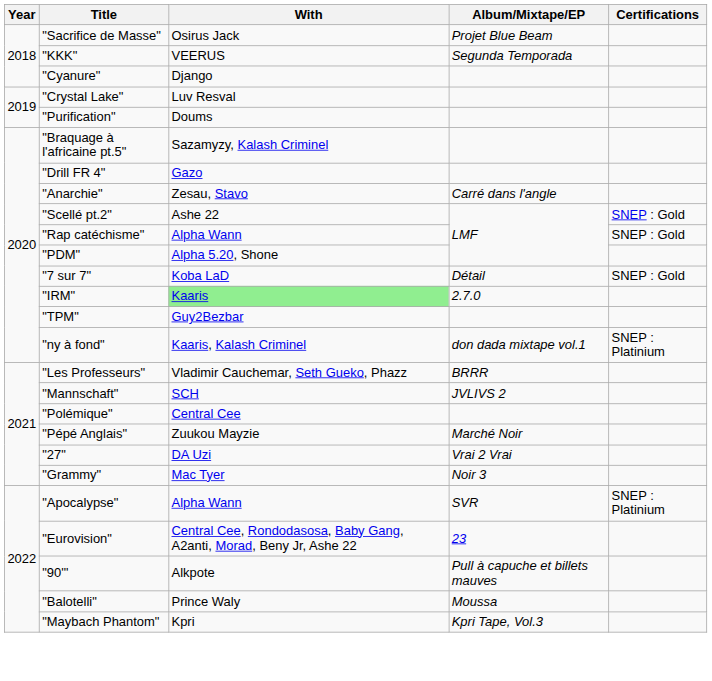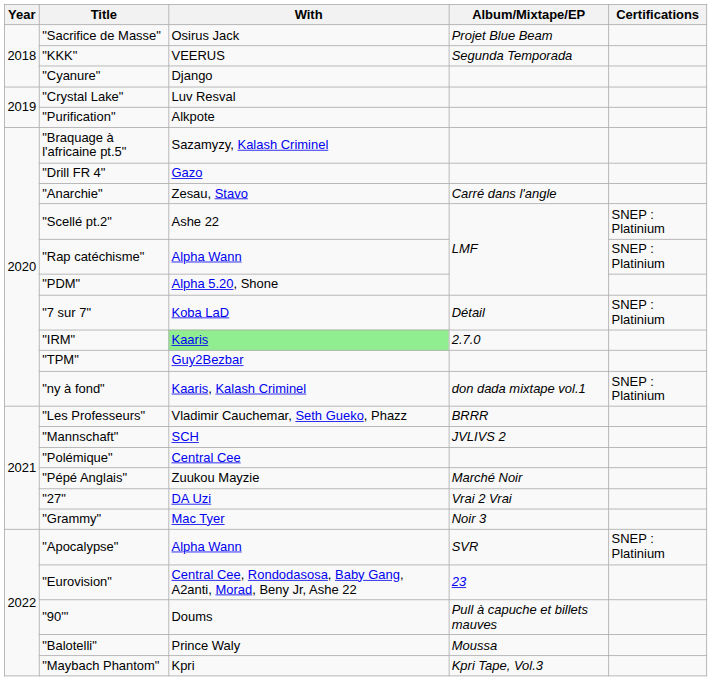 <table class="wikitable">
 <tr>
 <th>Year</th>
 <th>Title</th>
 <th>With</th>
 <th>Album/Mixtape/EP</th>
 <th>Certifications</th>
 </tr>
 <tr>
 <td rowspan="3">2018</td>
 <td>"Sacrifice de Masse"</td>
 <td>Osirus Jack</td>
 <td><em>Projet Blue Beam</em></td>
 <td></td>
 </tr>
 <tr>
 <td>"KKK"</td>
 <td>VEERUS</td>
 <td><em>Segunda Temporada</em></td>
 <td></td>
 </tr>
 <tr>
 <td>"Cyanure"</td>
 <td>Django</td>
 <td></td>
 <td></td>
 </tr>
 <tr>
 <td rowspan="2">2019</td>
 <td>"Crystal Lake"</td>
 <td>Luv Resval</td>
 <td></td>
 <td></td>
 </tr>
 <tr>
 <td>"Purification"</td>
-<td>Doums</td>
+<td>Alkpote</td>
 <td></td>
 <td></td>
 </tr>
 <tr>
 <td rowspan="10">2020</td>
 <td>"Braquage à l'africaine pt.5"</td>
 <td>Sazamyzy, <a href='#'>Kalash Criminel</a></td>
 <td></td>
 <td></td>
 </tr>
 <tr>
 <td>"Drill FR 4"</td>
 <td><a href='#'>Gazo</a></td>
 <td></td>
 <td></td>
 </tr>
 <tr>
 <td>"Anarchie"</td>
 <td>Zesau, <a href='#'>Stavo</a></td>
 <td><em>Carré dans l'angle</em></td>
 <td></td>
 </tr>
 <tr>
 <td>"Scellé pt.2"</td>
 <td>Ashe 22</td>
 <td rowspan="3"><em>LMF</em></td>
-<td><a href='#'>SNEP</a> : Gold</td>
+<td>SNEP : Platinium</td>
 </tr>
 <tr>
 <td>"Rap catéchisme"</td>
 <td><a href='#'>Alpha Wann</a></td>
-<td>SNEP : Gold</td>
+<td>SNEP : Platinium</td>
 </tr>
 <tr>
 <td>"PDM"</td>
 <td><a href='#'>Alpha 5.20</a>, Shone</td>
 <td></td>
 </tr>
 <tr>
 <td>"7 sur 7"</td>
 <td><a href='#'>Koba LaD</a></td>
 <td><em>Détail</em></td>
-<td>SNEP : Gold</td>
+<td>SNEP : Platinium</td>
 </tr>
 <tr>
 <td>"IRM"</td>
 <td style="background: lightgreen;"><a href='#'>Kaaris</a></td>
 <td><em>2.7.0</em></td>
 <td></td>
 </tr>
 <tr>
 <td>"TPM"</td>
 <td><a href='#'>Guy2Bezbar</a></td>
 <td></td>
 <td></td>
 </tr>
 <tr>
 <td>"ny à fond"</td>
 <td><a href='#'>Kaaris</a>, <a href='#'>Kalash Criminel</a></td>
 <td><em>don dada mixtape vol.1</em></td>
 <td>SNEP : Platinium</td>
 </tr>
 <tr>
 <td rowspan="6">2021</td>
 <td>"Les Professeurs"</td>
 <td>Vladimir Cauchemar, <a href='#'>Seth Gueko</a>, Phazz</td>
 <td><em>BRRR</em></td>
 <td></td>
 </tr>
 <tr>
 <td>"Mannschaft"</td>
 <td><a href='#'>SCH</a></td>
 <td><em>JVLIVS 2</em></td>
 <td></td>
 </tr>
 <tr>
 <td>"Polémique"</td>
 <td><a href='#'>Central Cee</a></td>
 <td></td>
 <td></td>
 </tr>
 <tr>
 <td>"Pépé Anglais"</td>
 <td>Zuukou Mayzie</td>
 <td><em>Marché Noir</em></td>
 <td></td>
 </tr>
 <tr>
 <td>"27"</td>
 <td><a href='#'>DA Uzi</a></td>
 <td><em>Vrai 2 Vrai</em></td>
 <td></td>
 </tr>
 <tr>
 <td>"Grammy"</td>
 <td><a href='#'>Mac Tyer</a></td>
 <td><em>Noir 3</em></td>
 <td></td>
 </tr>
 <tr>
 <td rowspan="5">2022</td>
 <td>"Apocalypse"</td>
 <td><a href='#'>Alpha Wann</a></td>
 <td><em>SVR</em></td>
 <td>SNEP : Platinium</td>
 </tr>
 <tr>
 <td>"Eurovision"</td>
 <td><a href='#'>Central Cee</a>, <a href='#'>Rondodasosa</a>, <a href='#'>Baby Gang</a>, A2anti, <a href='#'>Morad</a>, Beny Jr, Ashe 22</td>
 <td><em><a href='#'>23</a></em></td>
 <td></td>
 </tr>
 <tr>
 <td>"90'"</td>
-<td>Alkpote</td>
+<td>Doums</td>
 <td><em>Pull à capuche</em> <em>et billets mauves</em></td>
 <td></td>
 </tr>
 <tr>
 <td>"Balotelli"</td>
 <td>Prince Waly</td>
 <td><em>Moussa</em></td>
 <td></td>
 </tr>
 <tr>
 <td>"Maybach Phantom"</td>
 <td>Kpri</td>
 <td><em>Kpri Tape, Vol.3</em></td>
 </tr>
 </table>
